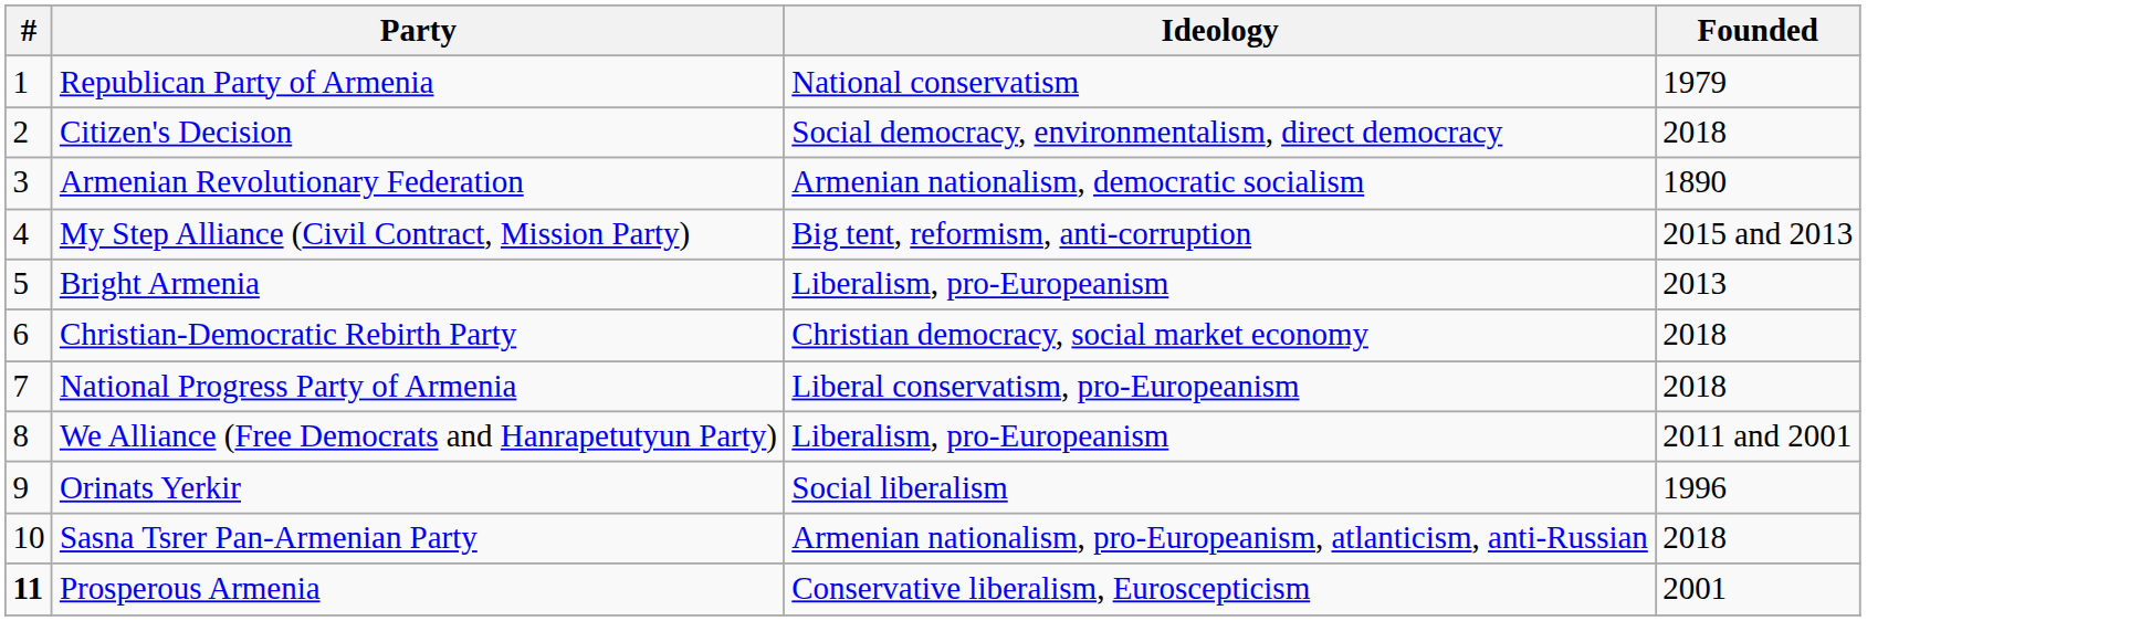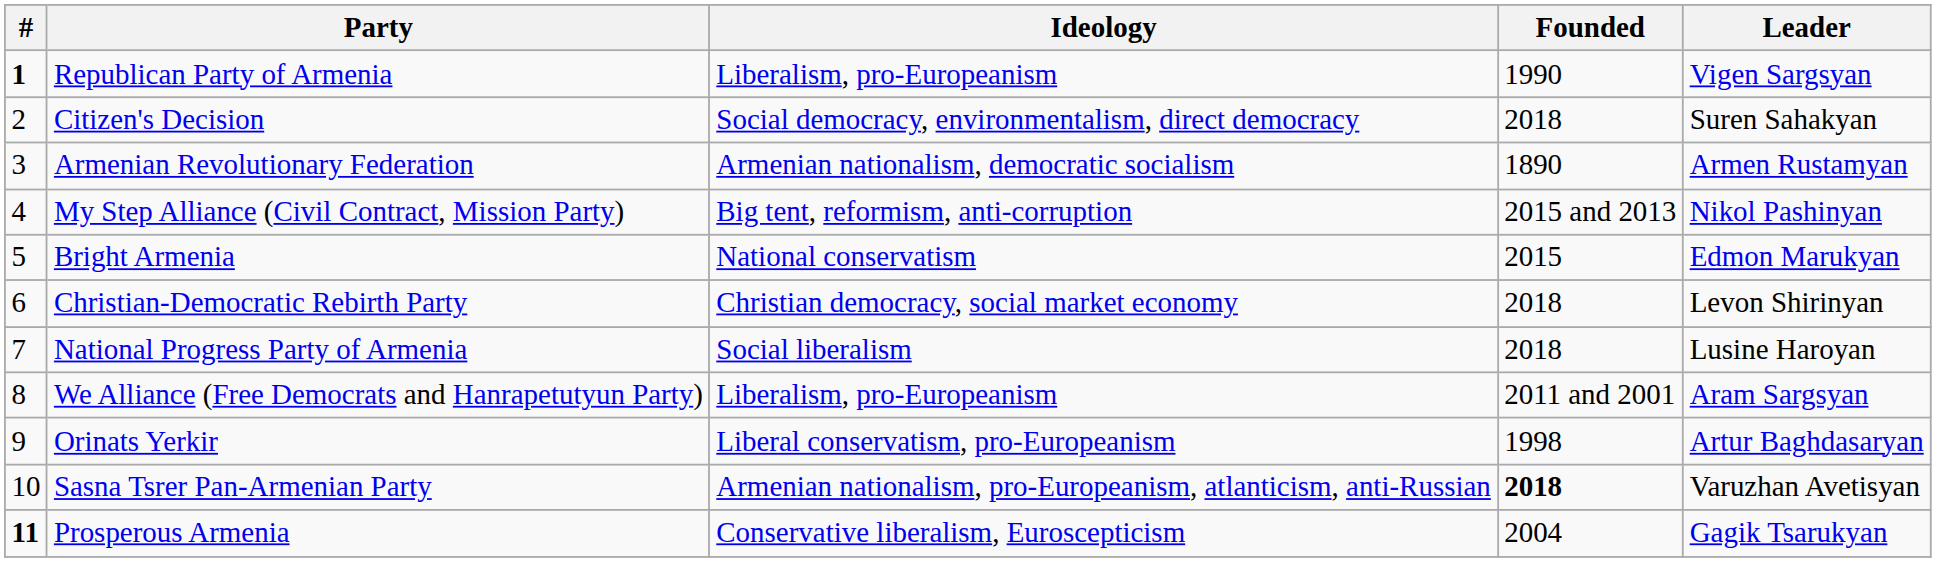 <table class=wikitable style=text-align:left>
 <tr>
 <th>#</th>
 <th>Party</th>
 <th>Ideology</th>
 <th>Founded</th>
+<th>Leader</th>
 </tr>
 <tr>
-<td>1</td>
+<td><strong>1</strong></td>
 <td><a href='#'>Republican Party of Armenia</a></td>
-<td><a href='#'>National conservatism</a></td>
-<td>1979</td>
+<td><a href='#'>Liberalism</a>, <a href='#'>pro-Europeanism</a></td>
+<td>1990</td>
+<td><a href='#'>Vigen Sargsyan</a></td>
 </tr>
 <tr>
 <td>2</td>
 <td><a href='#'>Citizen's Decision</a></td>
 <td><a href='#'>Social democracy</a>, <a href='#'>environmentalism</a>, <a href='#'>direct democracy</a></td>
 <td>2018</td>
+<td>Suren Sahakyan</td>
 </tr>
 <tr>
 <td>3</td>
 <td><a href='#'>Armenian Revolutionary Federation</a></td>
 <td><a href='#'>Armenian nationalism</a>, <a href='#'>democratic socialism</a></td>
 <td>1890</td>
+<td><a href='#'>Armen Rustamyan</a></td>
 </tr>
 <tr>
 <td>4</td>
 <td><a href='#'>My Step Alliance</a> (<a href='#'>Civil Contract</a>, <a href='#'>Mission Party</a>)</td>
 <td><a href='#'>Big tent</a>, <a href='#'>reformism</a>, <a href='#'>anti-corruption</a></td>
 <td>2015 and 2013</td>
+<td><a href='#'>Nikol Pashinyan</a></td>
 </tr>
 <tr>
 <td>5</td>
 <td><a href='#'>Bright Armenia</a></td>
-<td><a href='#'>Liberalism</a>, <a href='#'>pro-Europeanism</a></td>
-<td>2013</td>
+<td><a href='#'>National conservatism</a></td>
+<td>2015</td>
+<td><a href='#'>Edmon Marukyan</a></td>
 </tr>
 <tr>
 <td>6</td>
 <td><a href='#'>Christian-Democratic Rebirth Party</a></td>
 <td><a href='#'>Christian democracy</a>, <a href='#'>social market economy</a></td>
 <td>2018</td>
+<td>Levon Shirinyan</td>
 </tr>
 <tr>
 <td>7</td>
 <td><a href='#'>National Progress Party of Armenia</a></td>
-<td><a href='#'>Liberal conservatism</a>, <a href='#'>pro-Europeanism</a></td>
+<td><a href='#'>Social liberalism</a></td>
 <td>2018</td>
+<td>Lusine Haroyan</td>
 </tr>
 <tr>
 <td>8</td>
 <td><a href='#'>We Alliance</a> (<a href='#'>Free Democrats</a> and <a href='#'>Hanrapetutyun Party</a>)</td>
 <td><a href='#'>Liberalism</a>, <a href='#'>pro-Europeanism</a></td>
 <td>2011 and 2001</td>
+<td><a href='#'>Aram Sargsyan</a></td>
 </tr>
 <tr>
 <td>9</td>
 <td><a href='#'>Orinats Yerkir</a></td>
-<td><a href='#'>Social liberalism</a></td>
-<td>1996</td>
+<td><a href='#'>Liberal conservatism</a>, <a href='#'>pro-Europeanism</a></td>
+<td>1998</td>
+<td><a href='#'>Artur Baghdasaryan</a></td>
 </tr>
 <tr>
 <td>10</td>
 <td><a href='#'>Sasna Tsrer Pan-Armenian Party</a></td>
 <td><a href='#'>Armenian nationalism</a>, <a href='#'>pro-Europeanism</a>, <a href='#'>atlanticism</a>, <a href='#'>anti-Russian</a></td>
-<td>2018</td>
+<td><strong>2018</strong></td>
+<td>Varuzhan Avetisyan</td>
 </tr>
 <tr>
 <td><strong>11</strong></td>
 <td><a href='#'>Prosperous Armenia</a></td>
 <td><a href='#'>Conservative liberalism</a>, <a href='#'>Euroscepticism</a></td>
-<td>2001</td>
+<td>2004</td>
+<td><a href='#'>Gagik Tsarukyan</a></td>
 </tr>
 </table>
